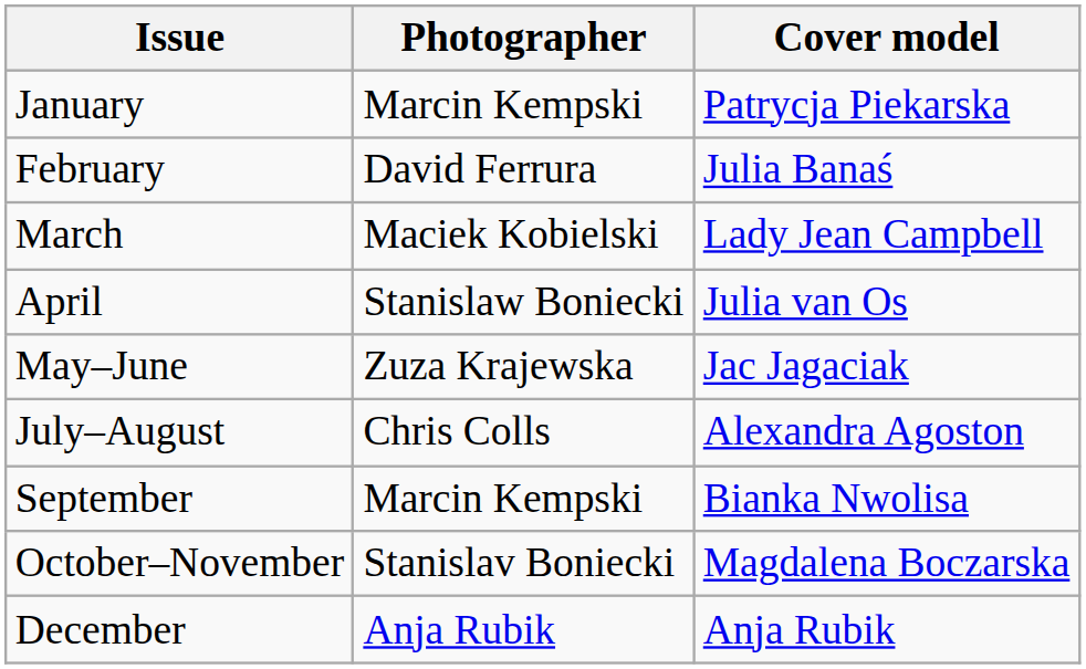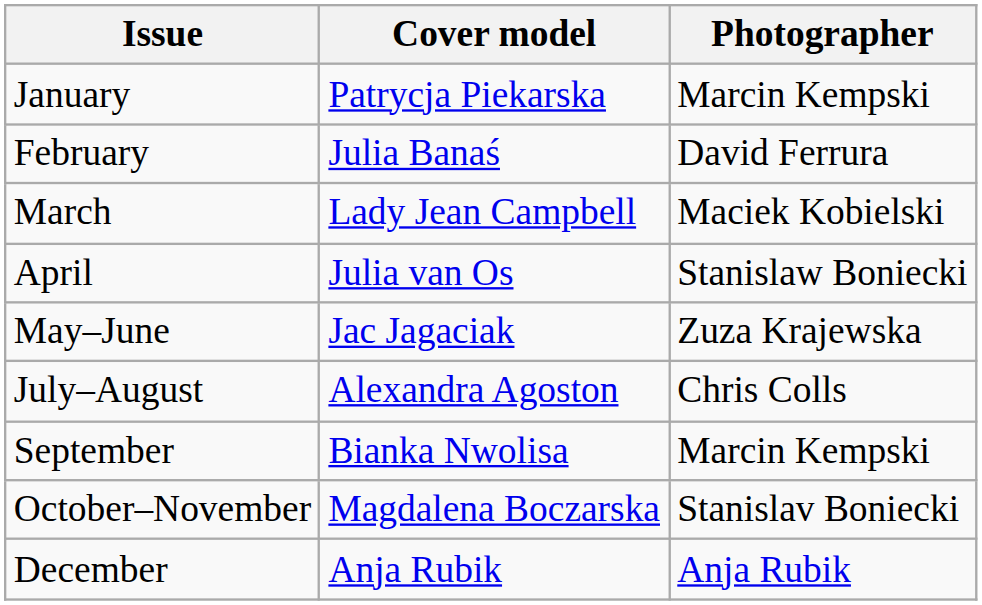 <table class="sortable wikitable">
 <tr>
 <th>Issue</th>
+<th>Cover model</th>
 <th>Photographer</th>
-<th>Cover model</th>
 </tr>
 <tr>
 <td>January</td>
+<td><a href='#'>Patrycja Piekarska</a></td>
 <td>Marcin Kempski</td>
-<td><a href='#'>Patrycja Piekarska</a></td>
 </tr>
 <tr>
 <td>February</td>
+<td><a href='#'>Julia Banaś</a></td>
 <td>David Ferrura</td>
-<td><a href='#'>Julia Banaś</a></td>
 </tr>
 <tr>
 <td>March</td>
+<td><a href='#'>Lady Jean Campbell</a></td>
 <td>Maciek Kobielski</td>
-<td><a href='#'>Lady Jean Campbell</a></td>
 </tr>
 <tr>
 <td>April</td>
+<td><a href='#'>Julia van Os</a></td>
 <td>Stanislaw Boniecki</td>
-<td><a href='#'>Julia van Os</a></td>
 </tr>
 <tr>
 <td>May–June</td>
+<td><a href='#'>Jac Jagaciak</a></td>
 <td>Zuza Krajewska</td>
-<td><a href='#'>Jac Jagaciak</a></td>
 </tr>
 <tr>
 <td>July–August</td>
+<td><a href='#'>Alexandra Agoston</a></td>
 <td>Chris Colls</td>
-<td><a href='#'>Alexandra Agoston</a></td>
 </tr>
 <tr>
 <td>September</td>
+<td><a href='#'>Bianka Nwolisa</a></td>
 <td>Marcin Kempski</td>
-<td><a href='#'>Bianka Nwolisa</a></td>
 </tr>
 <tr>
 <td>October–November</td>
+<td><a href='#'>Magdalena Boczarska</a></td>
 <td>Stanislav Boniecki</td>
-<td><a href='#'>Magdalena Boczarska</a></td>
 </tr>
 <tr>
 <td>December</td>
 <td><a href='#'>Anja Rubik</a></td>
 <td><a href='#'>Anja Rubik</a></td>
 </tr>
 </table>
